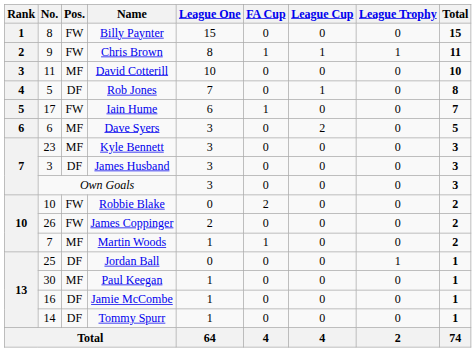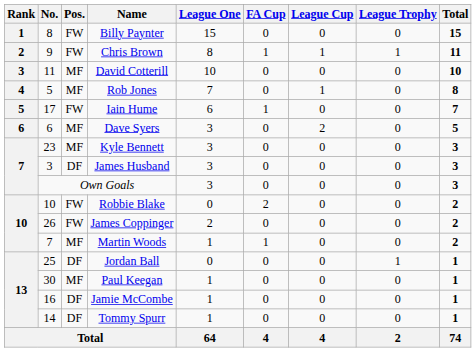 <table class="wikitable sortable" style="text-align: center;">
 <tr>
 <th>Rank</th>
 <th>No.</th>
 <th>Pos.</th>
 <th>Name</th>
 <th><a href='#'>League One</a></th>
 <th><a href='#'>FA Cup</a></th>
 <th><a href='#'>League Cup</a></th>
 <th><a href='#'>League Trophy</a></th>
 <th>Total</th>
 </tr>
 <tr>
 <th rowspan=1>1</th>
 <td>8</td>
 <td>FW</td>
 <td><a href='#'>Billy Paynter</a></td>
 <td>15</td>
 <td>0</td>
 <td>0</td>
 <td>0</td>
 <td><strong>15</strong></td>
 </tr>
 <tr>
 <th rowspan=1>2</th>
 <td>9</td>
 <td>FW</td>
 <td><a href='#'>Chris Brown</a></td>
 <td>8</td>
 <td>1</td>
 <td>1</td>
 <td>1</td>
 <td><strong>11</strong></td>
 </tr>
 <tr>
 <th rowspan=1>3</th>
 <td>11</td>
 <td>MF</td>
 <td><a href='#'>David Cotterill</a></td>
 <td>10</td>
 <td>0</td>
 <td>0</td>
 <td>0</td>
 <td><strong>10</strong></td>
 </tr>
 <tr>
 <th rowspan="1">4</th>
 <td>5</td>
-<td>DF</td>
+<td>MF</td>
 <td><a href='#'>Rob Jones</a></td>
 <td>7</td>
 <td>0</td>
 <td>1</td>
 <td>0</td>
 <td><strong>8</strong></td>
 </tr>
 <tr>
 <th>5</th>
 <td>17</td>
 <td>FW</td>
 <td><a href='#'>Iain Hume</a></td>
 <td>6</td>
 <td>1</td>
 <td>0</td>
 <td>0</td>
 <td><strong>7</strong></td>
 </tr>
 <tr>
 <th>6</th>
 <td>6</td>
 <td>MF</td>
 <td><a href='#'>Dave Syers</a></td>
 <td>3</td>
 <td>0</td>
 <td>2</td>
 <td>0</td>
 <td><strong>5</strong></td>
 </tr>
 <tr>
 <th rowspan="3">7</th>
 <td>23</td>
 <td>MF</td>
 <td><a href='#'>Kyle Bennett</a></td>
 <td>3</td>
 <td>0</td>
 <td>0</td>
 <td>0</td>
 <td><strong>3</strong></td>
 </tr>
 <tr>
 <td>3</td>
 <td>DF</td>
 <td><a href='#'>James Husband</a></td>
 <td>3</td>
 <td>0</td>
 <td>0</td>
 <td>0</td>
 <td><strong>3</strong></td>
 </tr>
 <tr>
 <td colspan="3"><em>Own Goals</em></td>
 <td>3</td>
 <td>0</td>
 <td>0</td>
 <td>0</td>
 <td><strong>3</strong></td>
 </tr>
 <tr>
 <th rowspan="3">10</th>
 <td>10</td>
 <td>FW</td>
 <td><a href='#'>Robbie Blake</a></td>
 <td>0</td>
 <td>2</td>
 <td>0</td>
 <td>0</td>
 <td><strong>2</strong></td>
 </tr>
 <tr>
 <td>26</td>
 <td>FW</td>
 <td><a href='#'>James Coppinger</a></td>
 <td>2</td>
 <td>0</td>
 <td>0</td>
 <td>0</td>
 <td><strong>2</strong></td>
 </tr>
 <tr>
 <td>7</td>
 <td>MF</td>
 <td><a href='#'>Martin Woods</a></td>
 <td>1</td>
 <td>1</td>
 <td>0</td>
 <td>0</td>
 <td><strong>2</strong></td>
 </tr>
 <tr>
 <th rowspan="4">13</th>
 <td>25</td>
 <td>DF</td>
 <td><a href='#'>Jordan Ball</a></td>
 <td>0</td>
 <td>0</td>
 <td>0</td>
 <td>1</td>
 <td><strong>1</strong></td>
 </tr>
 <tr>
 <td>30</td>
 <td>MF</td>
 <td><a href='#'>Paul Keegan</a></td>
 <td>1</td>
 <td>0</td>
 <td>0</td>
 <td>0</td>
 <td><strong>1</strong></td>
 </tr>
 <tr>
 <td>16</td>
 <td>DF</td>
 <td><a href='#'>Jamie McCombe</a></td>
 <td>1</td>
 <td>0</td>
 <td>0</td>
 <td>0</td>
 <td><strong>1</strong></td>
 </tr>
 <tr>
 <td>14</td>
 <td>DF</td>
 <td><a href='#'>Tommy Spurr</a></td>
 <td>1</td>
 <td>0</td>
 <td>0</td>
 <td>0</td>
 <td><strong>1</strong></td>
 </tr>
 <tr>
 <th colspan="4">Total</th>
 <th>64</th>
 <th>4</th>
 <th>4</th>
 <th>2</th>
 <th>74</th>
 </tr>
 </table>
